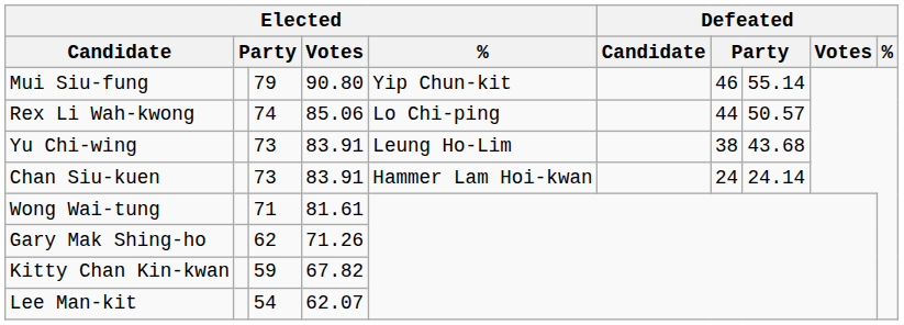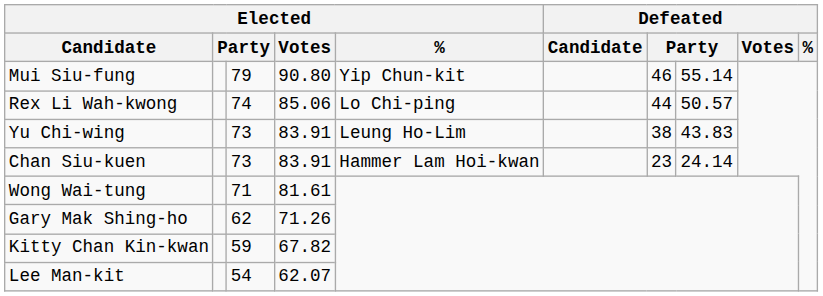 <table class="wikitable">
 <tr>
 <th colspan="5">Elected</th>
 <th colspan="5">Defeated</th>
 </tr>
 <tr>
 <th>Candidate</th>
 <th colspan="2">Party</th>
 <th>Votes</th>
 <th>%</th>
 <th>Candidate</th>
 <th colspan="2">Party</th>
 <th>Votes</th>
 <th>%</th>
 </tr>
 <tr>
 <td>Mui Siu-fung</td>
 <td></td>
 <td>79</td>
 <td>90.80</td>
 <td>Yip Chun-kit</td>
 <td></td>
 <td>46</td>
 <td>55.14</td>
 </tr>
 <tr>
 <td>Rex Li Wah-kwong</td>
 <td></td>
 <td>74</td>
 <td>85.06</td>
 <td>Lo Chi-ping</td>
 <td></td>
 <td>44</td>
 <td>50.57</td>
 </tr>
 <tr>
 <td>Yu Chi-wing</td>
 <td></td>
 <td>73</td>
 <td>83.91</td>
 <td>Leung Ho-Lim</td>
 <td></td>
 <td>38</td>
-<td>43.68</td>
+<td>43.83</td>
 </tr>
 <tr>
 <td>Chan Siu-kuen</td>
 <td></td>
 <td>73</td>
 <td>83.91</td>
 <td>Hammer Lam Hoi-kwan</td>
 <td></td>
-<td>24</td>
+<td>23</td>
 <td>24.14</td>
 </tr>
 <tr>
 <td>Wong Wai-tung</td>
 <td></td>
 <td>71</td>
 <td>81.61</td>
 <td colspan=5 rowspan=5></td>
 </tr>
 <tr>
 <td>Gary Mak Shing-ho</td>
 <td></td>
 <td>62</td>
 <td>71.26</td>
 </tr>
 <tr>
 <td>Kitty Chan Kin-kwan</td>
 <td></td>
 <td>59</td>
 <td>67.82</td>
 </tr>
 <tr>
 <td>Lee Man-kit</td>
 <td></td>
 <td>54</td>
 <td>62.07</td>
 </tr>
 </table>
